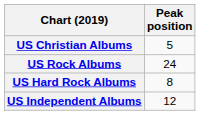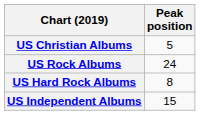 <table class="wikitable sortable plainrowheaders" style="text-align:center">
 <tr>
 <th scope="col">Chart (2019)</th>
 <th scope="col">Peak<br> position</th>
 </tr>
 <tr>
 <th scope="row"><a href='#'> US Christian Albums</a></th>
 <td>5</td>
 </tr>
 <tr>
 <th scope="row"><a href='#'>US Rock Albums</a></th>
 <td>24</td>
 </tr>
 <tr>
 <th scope="row"><a href='#'>US Hard Rock Albums</a></th>
 <td>8</td>
 </tr>
 <tr>
 <th scope="row"><a href='#'>US Independent Albums</a></th>
-<td>12</td>
+<td>15</td>
 </tr>
 </table>
